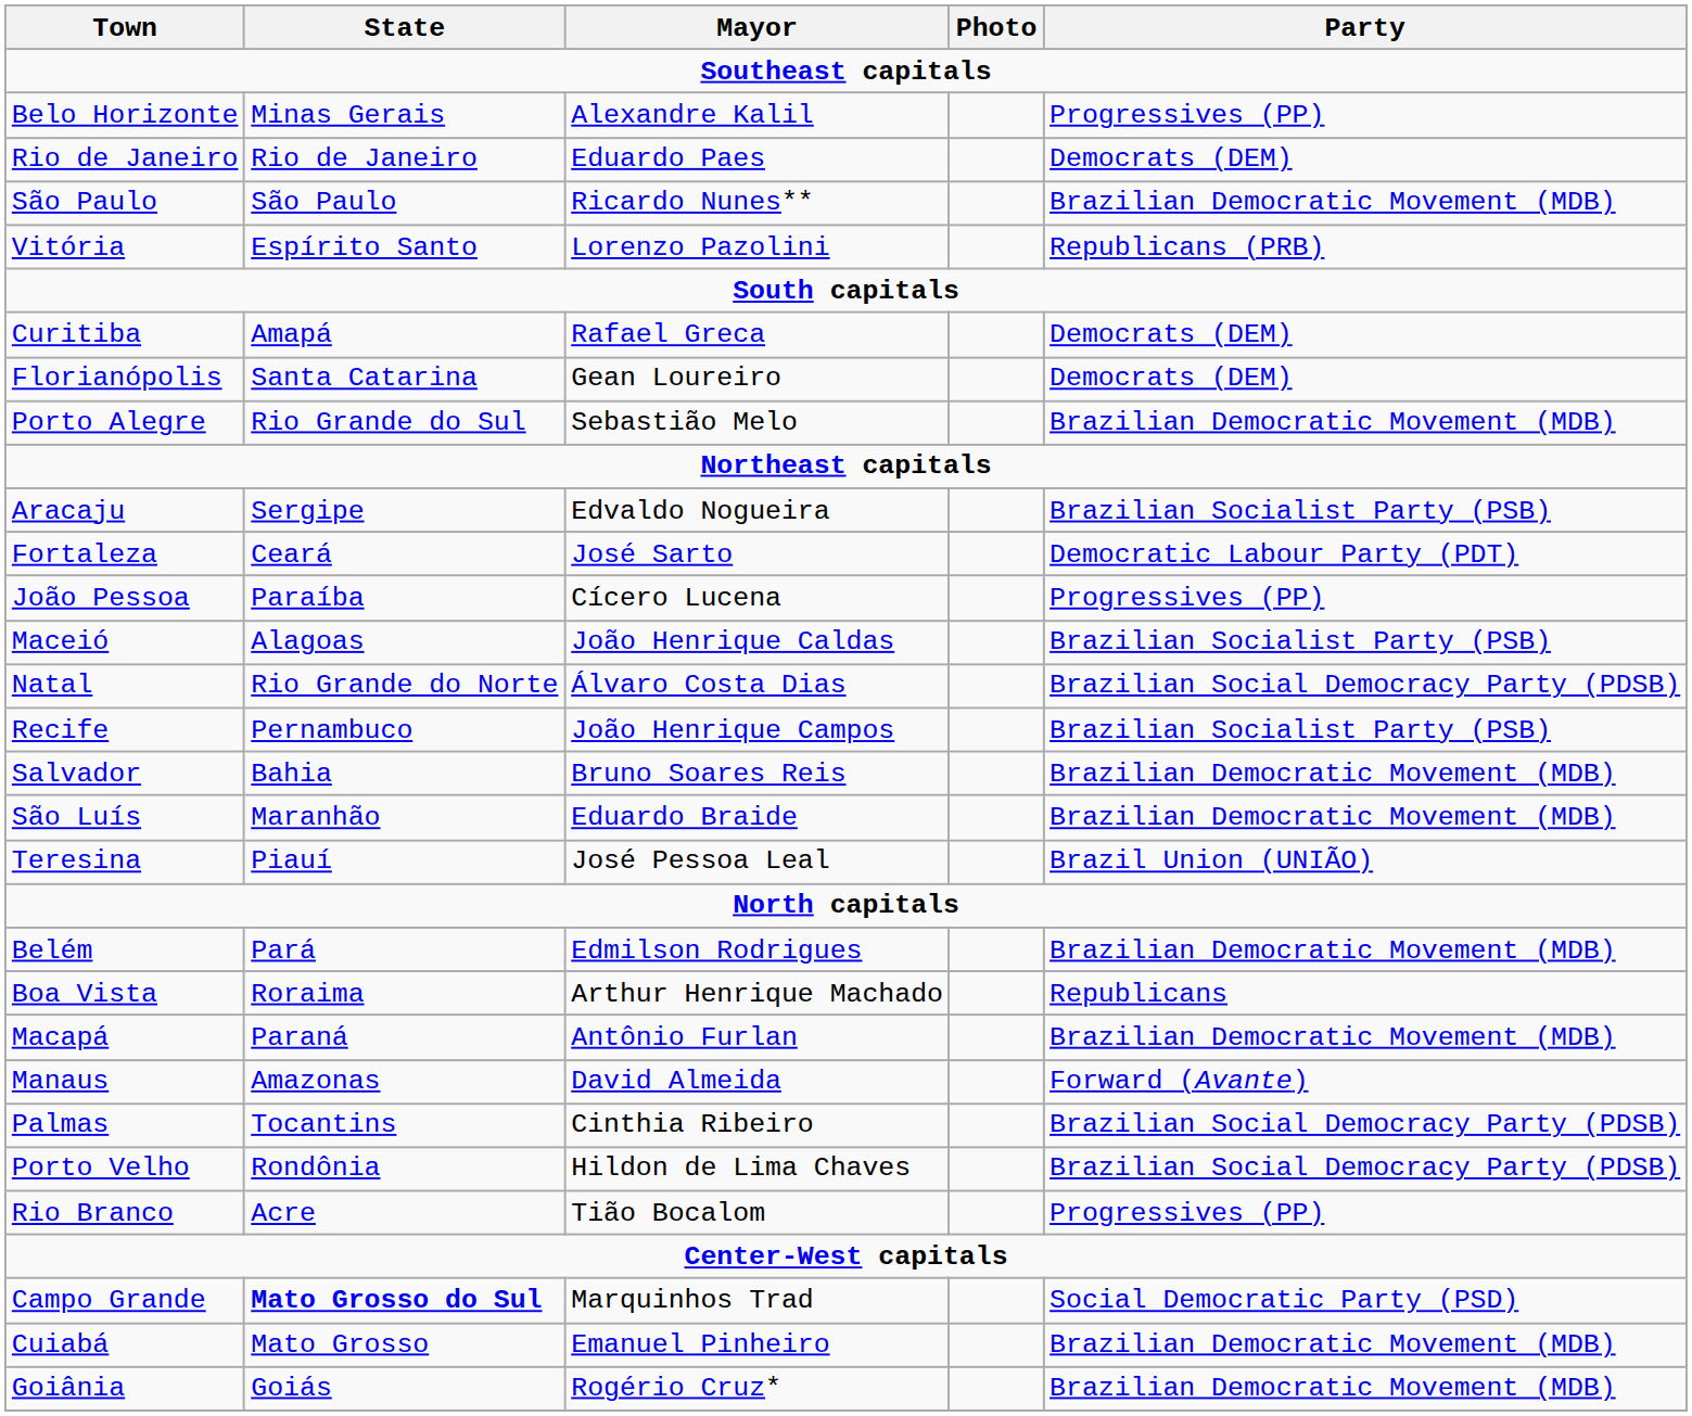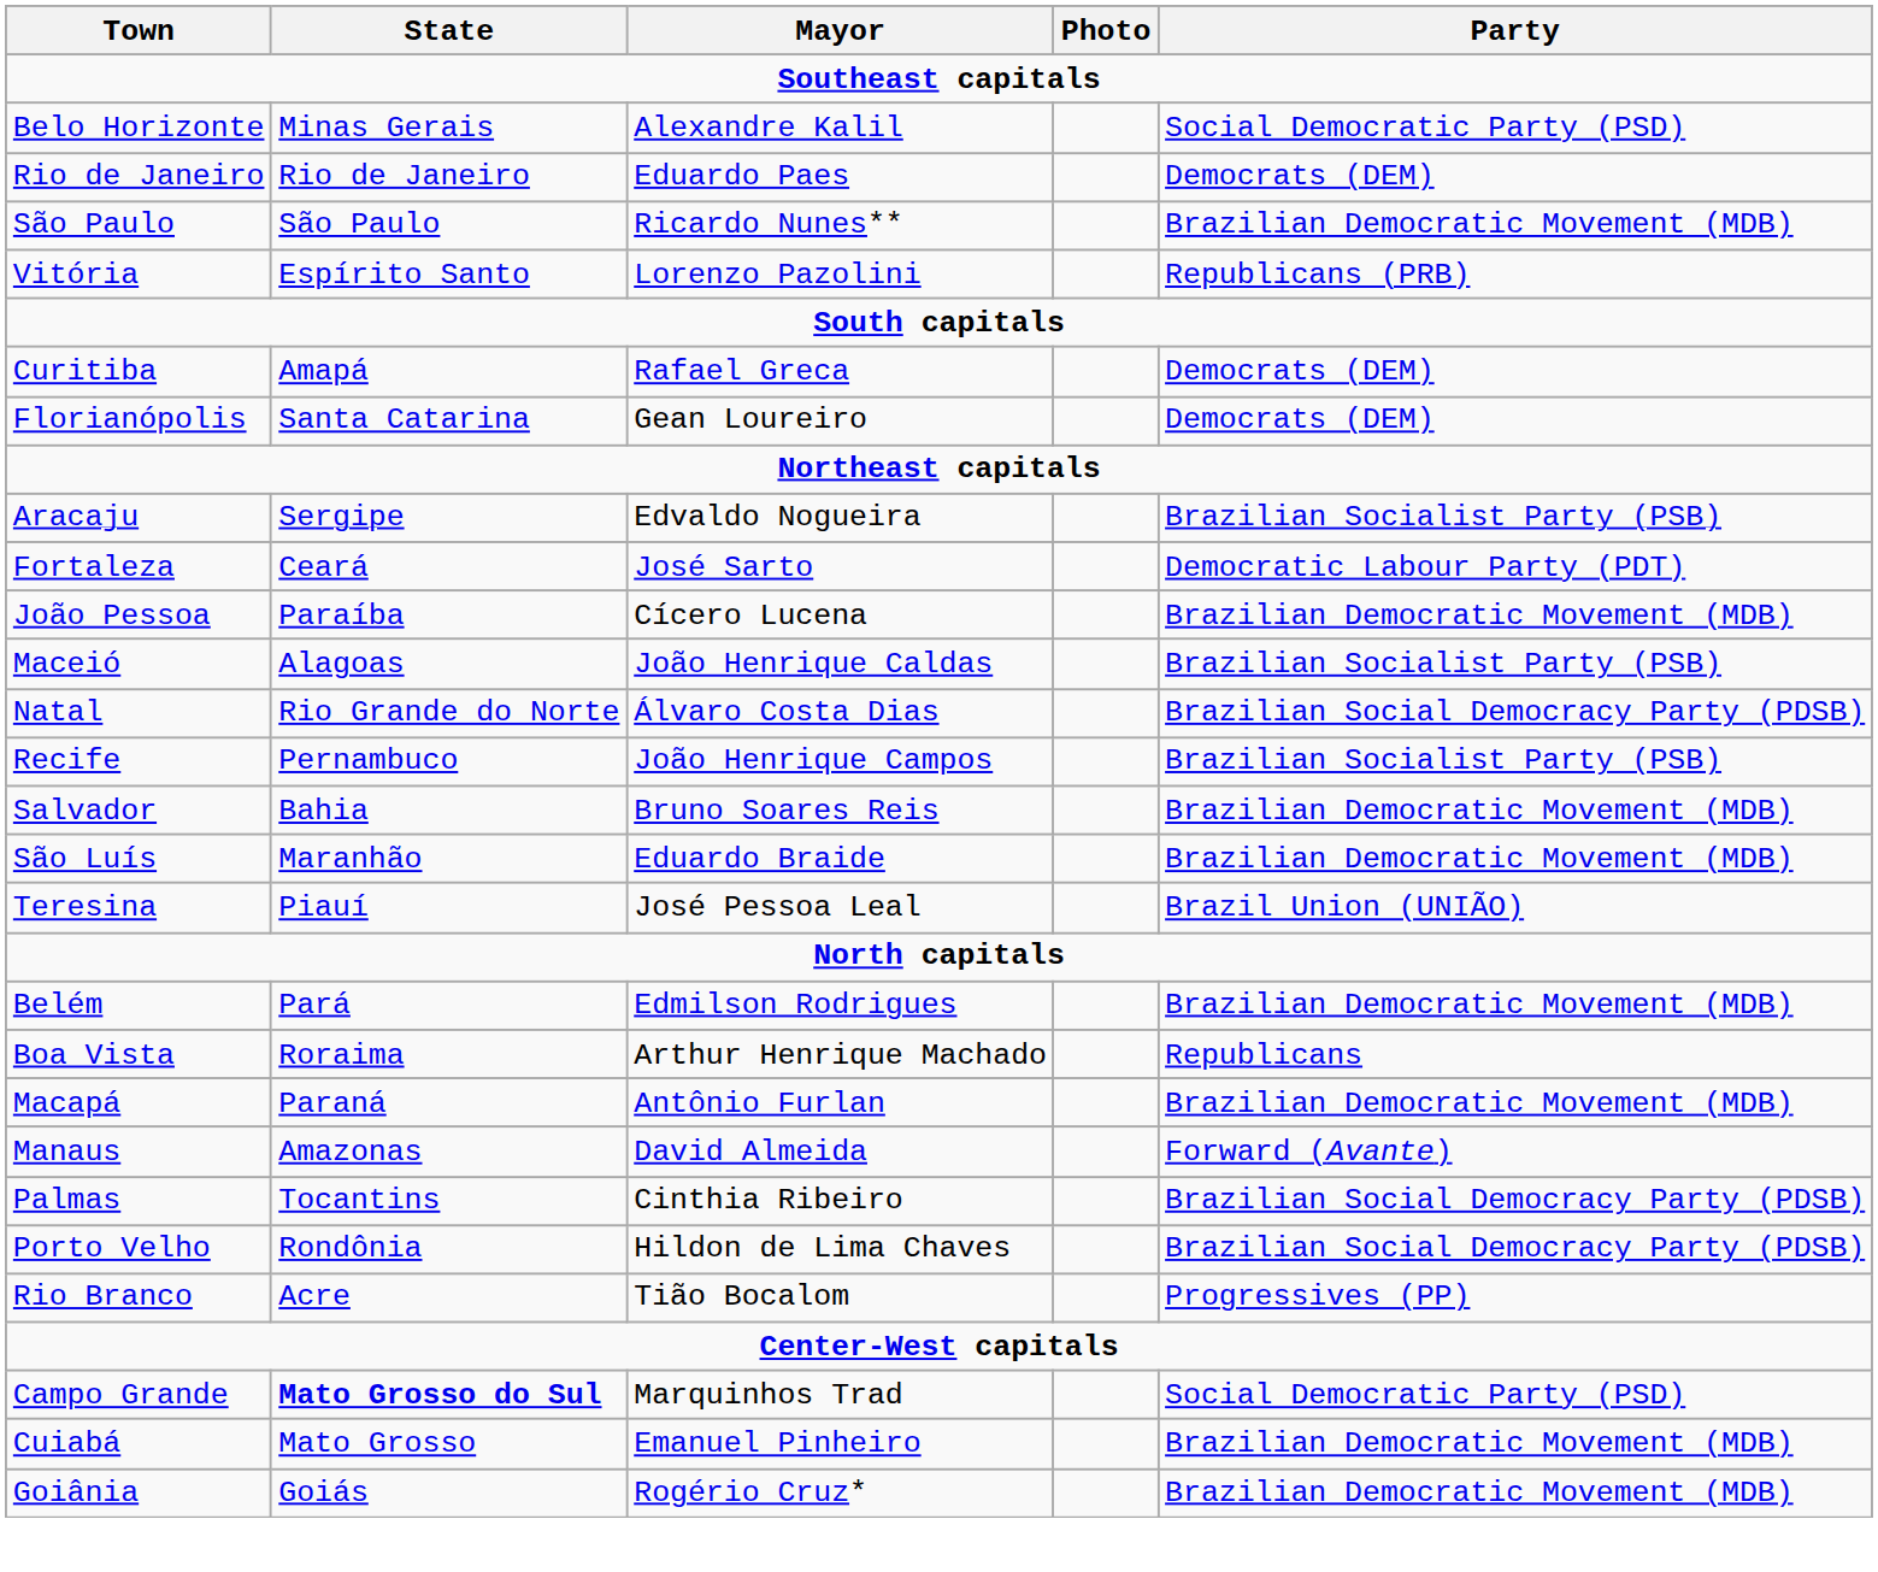 <table class="wikitable">
 <tr>
 <th>Town</th>
 <th>State</th>
 <th>Mayor</th>
 <th>Photo</th>
 <th>Party</th>
 </tr>
 <tr>
 <td colspan="5" align="center"><strong><a href='#'>Southeast</a> capitals</strong></td>
 </tr>
 <tr>
 <td><a href='#'>Belo Horizonte</a></td>
 <td><a href='#'>Minas Gerais</a></td>
 <td><a href='#'>Alexandre Kalil</a></td>
 <td></td>
-<td><a href='#'>Progressives (PP)</a></td>
+<td><a href='#'>Social Democratic Party (PSD)</a></td>
 </tr>
 <tr>
 <td><a href='#'>Rio de Janeiro</a></td>
 <td><a href='#'>Rio de Janeiro</a></td>
 <td><a href='#'>Eduardo Paes</a></td>
 <td></td>
 <td><a href='#'>Democrats (DEM)</a></td>
 </tr>
 <tr>
 <td><a href='#'>São Paulo</a></td>
 <td><a href='#'>São Paulo</a></td>
 <td><a href='#'>Ricardo Nunes</a>**</td>
 <td></td>
 <td><a href='#'>Brazilian Democratic Movement (MDB)</a></td>
 </tr>
 <tr>
 <td><a href='#'>Vitória</a></td>
 <td><a href='#'>Espírito Santo</a></td>
 <td><a href='#'>Lorenzo Pazolini</a></td>
 <td></td>
 <td><a href='#'>Republicans (PRB)</a></td>
 </tr>
 <tr>
 <td colspan="5" align="center"><strong><a href='#'>South</a> capitals</strong></td>
 </tr>
 <tr>
 <td><a href='#'>Curitiba</a></td>
 <td><a href='#'>Amapá</a></td>
 <td><a href='#'>Rafael Greca</a></td>
 <td></td>
 <td><a href='#'>Democrats (DEM)</a></td>
 </tr>
 <tr>
 <td><a href='#'>Florianópolis</a></td>
 <td><a href='#'>Santa Catarina</a></td>
 <td>Gean Loureiro</td>
 <td></td>
 <td><a href='#'>Democrats (DEM)</a></td>
 </tr>
 <tr>
-<td><a href='#'>Porto Alegre</a></td>
-<td><a href='#'>Rio Grande do Sul</a></td>
-<td>Sebastião Melo</td>
-<td></td>
-<td><a href='#'>Brazilian Democratic Movement (MDB)</a></td>
-</tr>
-<tr>
 <td colspan="5" align="center"><strong><a href='#'>Northeast</a> capitals</strong></td>
 </tr>
 <tr>
 <td><a href='#'>Aracaju</a></td>
 <td><a href='#'>Sergipe</a></td>
 <td>Edvaldo Nogueira</td>
 <td></td>
 <td><a href='#'>Brazilian Socialist Party (PSB)</a></td>
 </tr>
 <tr>
 <td><a href='#'>Fortaleza</a></td>
 <td><a href='#'>Ceará</a></td>
 <td><a href='#'>José Sarto</a></td>
 <td></td>
 <td><a href='#'>Democratic Labour Party (PDT)</a></td>
 </tr>
 <tr>
 <td><a href='#'>João Pessoa</a></td>
 <td><a href='#'>Paraíba</a></td>
 <td>Cícero Lucena</td>
 <td></td>
-<td><a href='#'>Progressives (PP)</a></td>
+<td><a href='#'>Brazilian Democratic Movement (MDB)</a></td>
 </tr>
 <tr>
 <td><a href='#'>Maceió</a></td>
 <td><a href='#'>Alagoas</a></td>
 <td><a href='#'>João Henrique Caldas</a></td>
 <td></td>
 <td><a href='#'>Brazilian Socialist Party (PSB)</a></td>
 </tr>
 <tr>
 <td><a href='#'>Natal</a></td>
 <td><a href='#'>Rio Grande do Norte</a></td>
 <td><a href='#'>Álvaro Costa Dias</a></td>
 <td></td>
 <td><a href='#'>Brazilian Social Democracy Party (PDSB)</a></td>
 </tr>
 <tr>
 <td><a href='#'>Recife</a></td>
 <td><a href='#'>Pernambuco</a></td>
 <td><a href='#'>João Henrique Campos</a></td>
 <td></td>
 <td><a href='#'>Brazilian Socialist Party (PSB)</a></td>
 </tr>
 <tr>
 <td><a href='#'>Salvador</a></td>
 <td><a href='#'>Bahia</a></td>
 <td><a href='#'>Bruno Soares Reis</a></td>
 <td></td>
 <td><a href='#'>Brazilian Democratic Movement (MDB)</a></td>
 </tr>
 <tr>
 <td><a href='#'>São Luís</a></td>
 <td><a href='#'>Maranhão</a></td>
 <td><a href='#'>Eduardo Braide</a></td>
 <td></td>
 <td><a href='#'>Brazilian Democratic Movement (MDB)</a></td>
 </tr>
 <tr>
 <td><a href='#'>Teresina</a></td>
 <td><a href='#'>Piauí</a></td>
 <td>José Pessoa Leal</td>
 <td></td>
 <td><a href='#'>Brazil Union (UNIÃO)</a></td>
 </tr>
 <tr>
 <td colspan="5" align="center"><strong><a href='#'>North</a> capitals</strong></td>
 </tr>
 <tr>
 <td><a href='#'>Belém</a></td>
 <td><a href='#'>Pará</a></td>
 <td><a href='#'>Edmilson Rodrigues</a></td>
 <td></td>
 <td><a href='#'>Brazilian Democratic Movement (MDB)</a></td>
 </tr>
 <tr>
 <td><a href='#'>Boa Vista</a></td>
 <td><a href='#'>Roraima</a></td>
 <td>Arthur Henrique Machado</td>
 <td></td>
 <td><a href='#'>Republicans</a></td>
 </tr>
 <tr>
 <td><a href='#'>Macapá</a></td>
 <td><a href='#'>Paraná</a></td>
 <td><a href='#'>Antônio Furlan</a></td>
 <td></td>
 <td><a href='#'>Brazilian Democratic Movement (MDB)</a></td>
 </tr>
 <tr>
 <td><a href='#'>Manaus</a></td>
 <td><a href='#'>Amazonas</a></td>
 <td><a href='#'>David Almeida</a></td>
 <td></td>
 <td><a href='#'>Forward (<em>Avante</em>)</a></td>
 </tr>
 <tr>
 <td><a href='#'>Palmas</a></td>
 <td><a href='#'>Tocantins</a></td>
 <td>Cinthia Ribeiro</td>
 <td></td>
 <td><a href='#'>Brazilian Social Democracy Party (PDSB)</a></td>
 </tr>
 <tr>
 <td><a href='#'>Porto Velho</a></td>
 <td><a href='#'>Rondônia</a></td>
 <td>Hildon de Lima Chaves</td>
 <td></td>
 <td><a href='#'>Brazilian Social Democracy Party (PDSB)</a></td>
 </tr>
 <tr>
 <td><a href='#'>Rio Branco</a></td>
 <td><a href='#'>Acre</a></td>
 <td>Tião Bocalom</td>
 <td></td>
 <td><a href='#'>Progressives (PP)</a></td>
 </tr>
 <tr>
 <td colspan="5" align="center"><strong><a href='#'>Center-West</a> capitals</strong></td>
 </tr>
 <tr>
 <td><a href='#'>Campo Grande</a></td>
 <td><strong><a href='#'>Mato Grosso do Sul</a></strong></td>
 <td>Marquinhos Trad</td>
 <td></td>
 <td><a href='#'>Social Democratic Party (PSD)</a></td>
 </tr>
 <tr>
 <td><a href='#'>Cuiabá</a></td>
 <td><a href='#'>Mato Grosso</a></td>
 <td><a href='#'>Emanuel Pinheiro</a></td>
 <td></td>
 <td><a href='#'>Brazilian Democratic Movement (MDB)</a></td>
 </tr>
 <tr>
 <td><a href='#'>Goiânia</a></td>
 <td><a href='#'>Goiás</a></td>
 <td><a href='#'>Rogério Cruz</a>*</td>
 <td></td>
 <td><a href='#'>Brazilian Democratic Movement (MDB)</a></td>
 </tr>
 <tr>
 </tr>
 </table>
